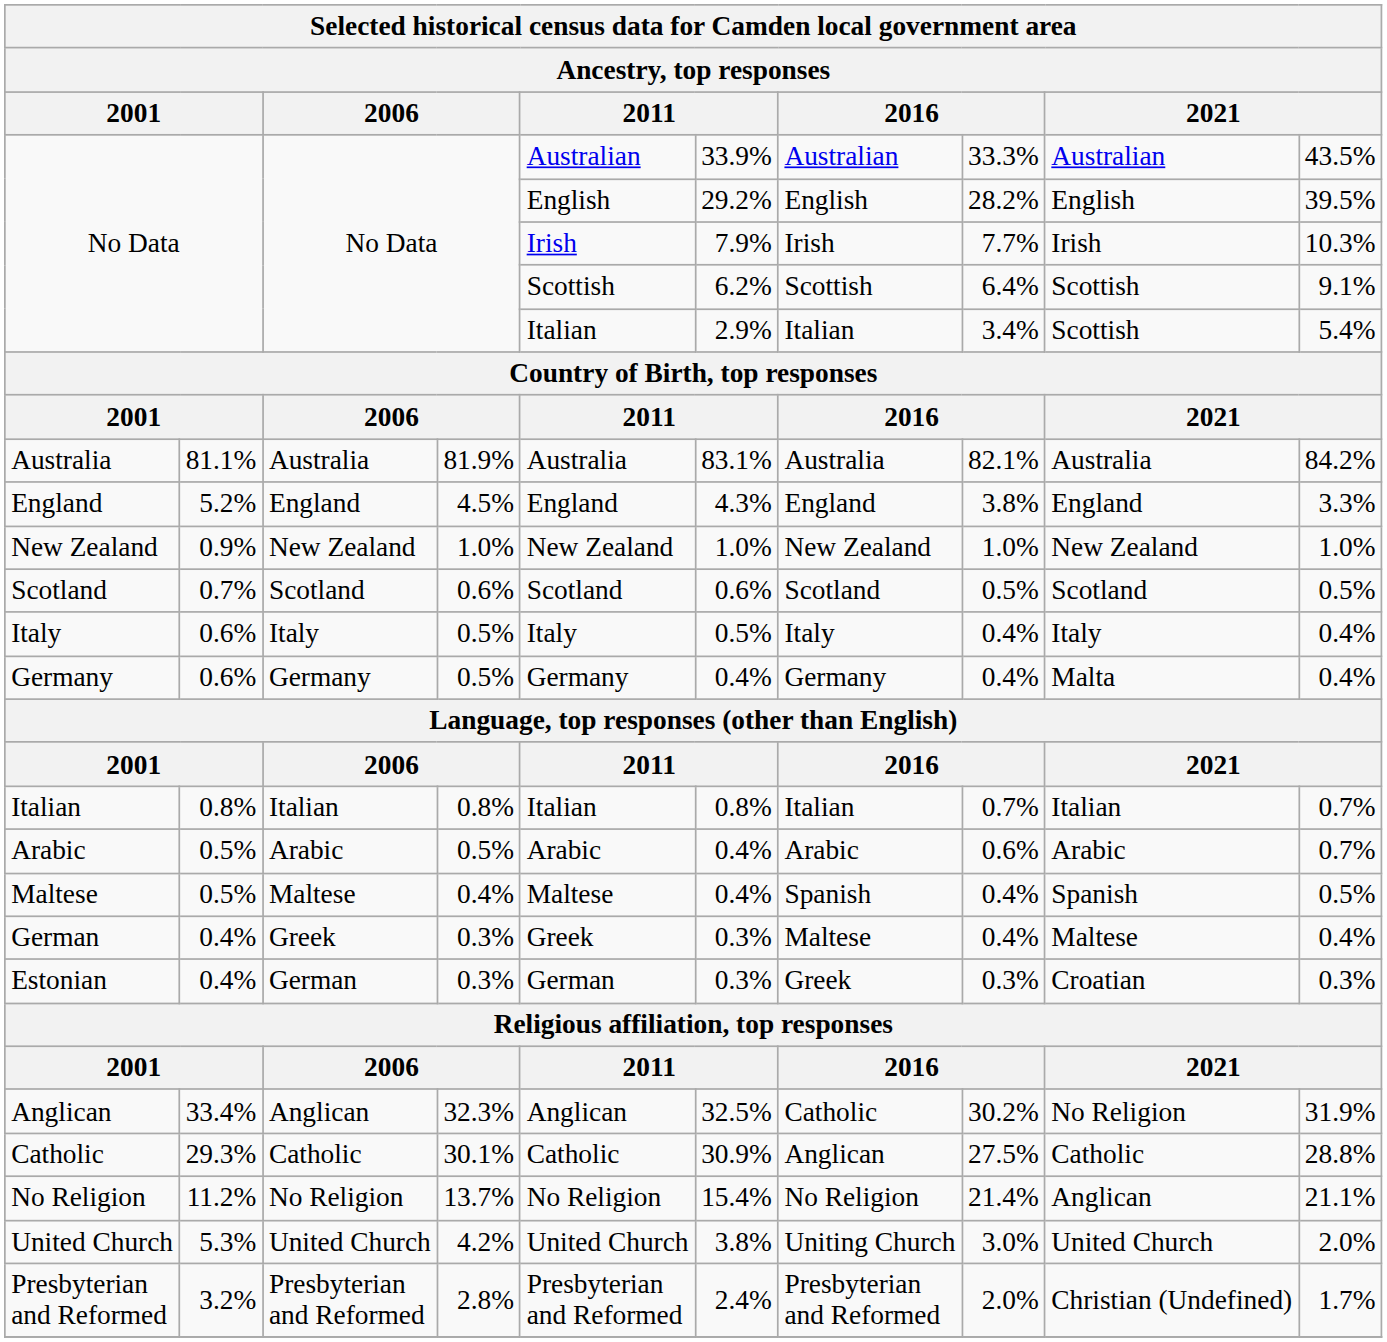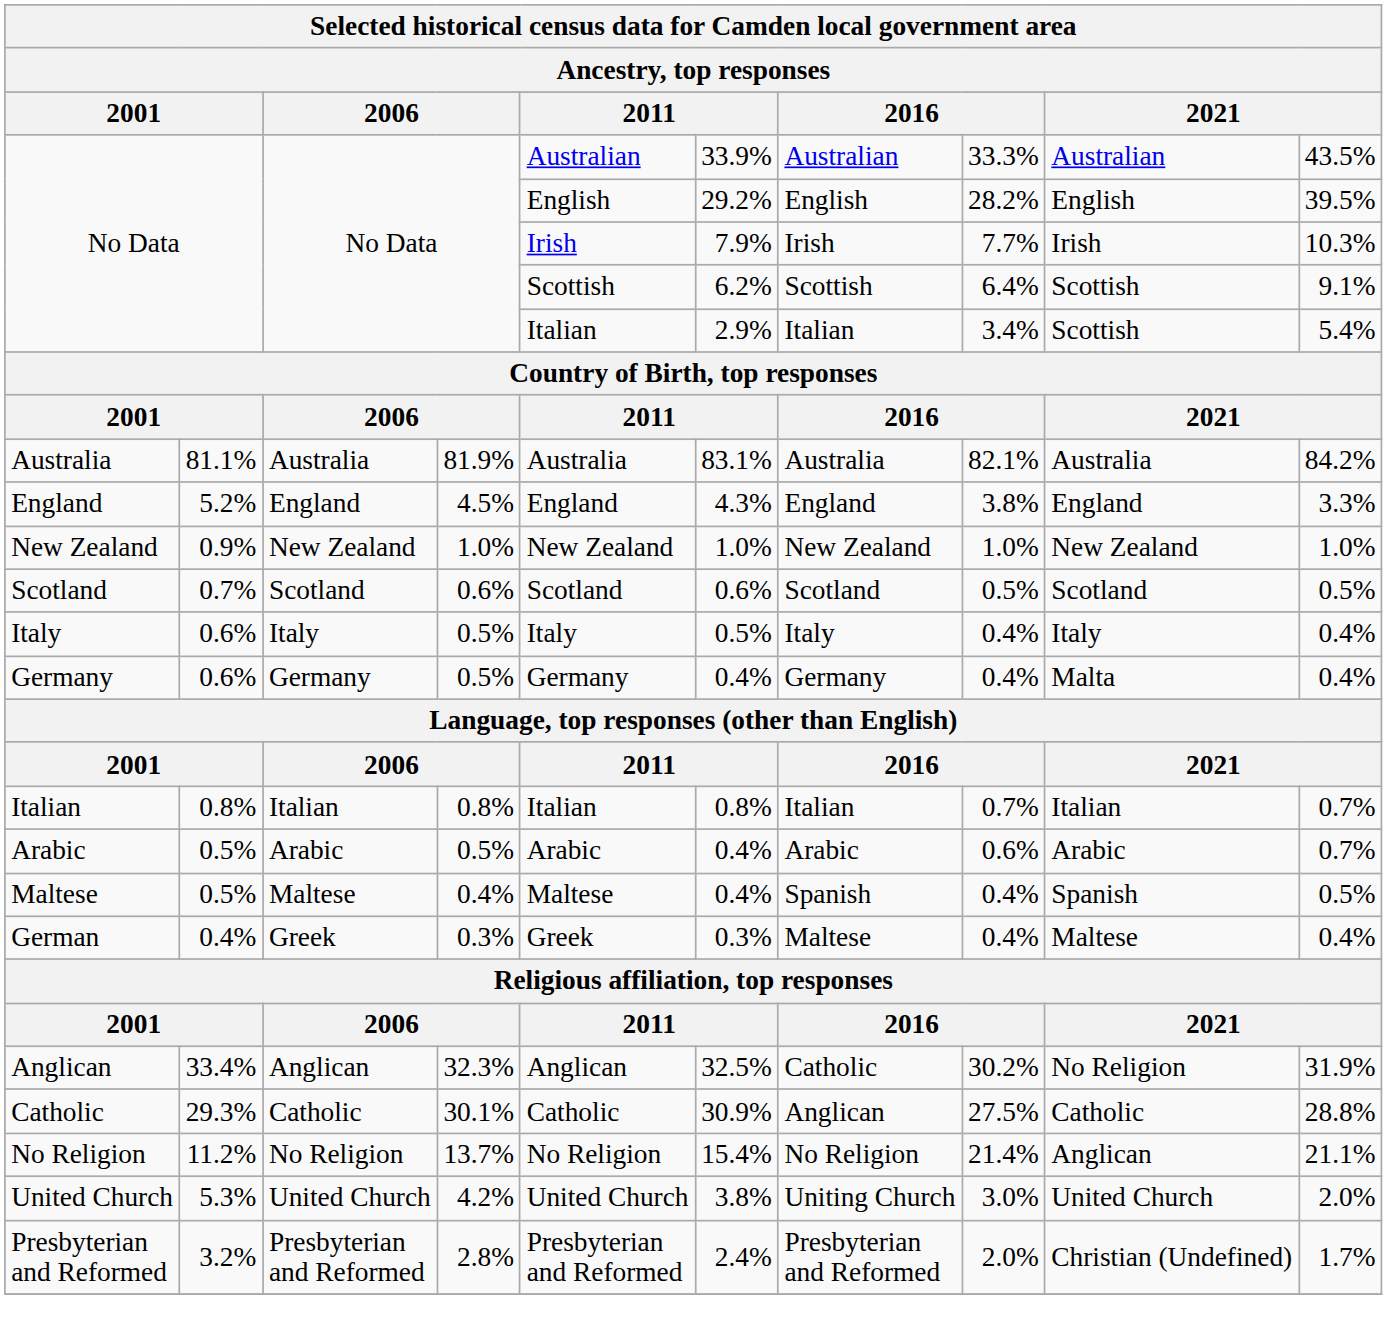 <table class="wikitable">
 <tr>
 <th colspan=10>Selected historical census data for Camden local government area</th>
 </tr>
 <tr>
 <th colspan=10>Ancestry, top responses</th>
 </tr>
 <tr>
 <th colspan=2>2001</th>
 <th colspan=2>2006</th>
 <th colspan=2>2011</th>
 <th colspan=2>2016</th>
 <th colspan=2>2021</th>
 </tr>
 <tr>
 <td rowspan=5 colspan= 2 align="center">No Data</td>
 <td rowspan=5 colspan= 2 align="center">No Data</td>
 <td><a href='#'>Australian</a></td>
 <td align="right">33.9%</td>
 <td><a href='#'>Australian</a></td>
 <td align="right"> 33.3%</td>
 <td><a href='#'>Australian</a></td>
 <td align="right">43.5%</td>
 </tr>
 <tr>
 <td>English</td>
 <td align="right">29.2%</td>
 <td>English</td>
 <td align="right"> 28.2%</td>
 <td>English</td>
 <td align="right">39.5%</td>
 </tr>
 <tr>
 <td><a href='#'>Irish</a></td>
 <td align="right">7.9%</td>
 <td>Irish</td>
 <td align="right"> 7.7%</td>
 <td>Irish</td>
 <td align="right">10.3%</td>
 </tr>
 <tr>
 <td>Scottish</td>
 <td align="right">6.2%</td>
 <td>Scottish</td>
 <td align="right"> 6.4%</td>
 <td>Scottish</td>
 <td align="right">9.1%</td>
 </tr>
 <tr>
 <td>Italian</td>
 <td align="right">2.9%</td>
 <td>Italian</td>
 <td align="right"> 3.4%</td>
 <td>Scottish</td>
 <td align="right">5.4%</td>
 </tr>
 <tr>
 <th colspan=10>Country of Birth, top responses</th>
 </tr>
 <tr>
 <th colspan=2>2001</th>
 <th colspan=2>2006</th>
 <th colspan=2>2011</th>
 <th colspan=2>2016</th>
 <th colspan=2>2021</th>
 </tr>
 <tr>
 <td>Australia</td>
 <td align="right">81.1%</td>
 <td>Australia</td>
 <td align="right"> 81.9%</td>
 <td>Australia</td>
 <td align="right"> 83.1%</td>
 <td>Australia</td>
 <td align="right"> 82.1%</td>
 <td>Australia</td>
 <td align="right"> 84.2%</td>
 </tr>
 <tr>
 <td>England</td>
 <td align="right">5.2%</td>
 <td>England</td>
 <td align="right"> 4.5%</td>
 <td>England</td>
 <td align="right"> 4.3%</td>
 <td>England</td>
 <td align="right"> 3.8%</td>
 <td>England</td>
 <td align="right"> 3.3%</td>
 </tr>
 <tr>
 <td>New Zealand</td>
 <td align="right">0.9%</td>
 <td>New Zealand</td>
 <td align="right"> 1.0%</td>
 <td>New Zealand</td>
 <td align="right"> 1.0%</td>
 <td>New Zealand</td>
 <td align="right"> 1.0%</td>
 <td>New Zealand</td>
 <td align="right"> 1.0%</td>
 </tr>
 <tr>
 <td>Scotland</td>
 <td align="right">0.7%</td>
 <td>Scotland</td>
 <td align="right"> 0.6%</td>
 <td>Scotland</td>
 <td align="right"> 0.6%</td>
 <td>Scotland</td>
 <td align="right"> 0.5%</td>
 <td>Scotland</td>
 <td align="right"> 0.5%</td>
 </tr>
 <tr>
 <td>Italy</td>
 <td align="right">0.6%</td>
 <td>Italy</td>
 <td align="right"> 0.5%</td>
 <td>Italy</td>
 <td align="right"> 0.5%</td>
 <td>Italy</td>
 <td align="right"> 0.4%</td>
 <td>Italy</td>
 <td align="right"> 0.4%</td>
 </tr>
 <tr>
 <td>Germany</td>
 <td align="right">0.6%</td>
 <td>Germany</td>
 <td align="right"> 0.5%</td>
 <td>Germany</td>
 <td align="right"> 0.4%</td>
 <td>Germany</td>
 <td align="right"> 0.4%</td>
 <td>Malta</td>
 <td align="right"> 0.4%</td>
 </tr>
 <tr>
 <th colspan=10>Language, top responses (other than English)</th>
 </tr>
 <tr>
 <th colspan=2>2001</th>
 <th colspan=2>2006</th>
 <th colspan=2>2011</th>
 <th colspan=2>2016</th>
 <th colspan=2>2021</th>
 </tr>
 <tr>
 <td>Italian</td>
 <td align="right">0.8%</td>
 <td>Italian</td>
 <td align="right"> 0.8%</td>
 <td>Italian</td>
 <td align="right"> 0.8%</td>
 <td>Italian</td>
 <td align="right"> 0.7%</td>
 <td>Italian</td>
 <td align="right"> 0.7%</td>
 </tr>
 <tr>
 <td>Arabic</td>
 <td align="right">0.5%</td>
 <td>Arabic</td>
 <td align="right"> 0.5%</td>
 <td>Arabic</td>
 <td align="right"> 0.4%</td>
 <td>Arabic</td>
 <td align="right"> 0.6%</td>
 <td>Arabic</td>
 <td align="right"> 0.7%</td>
 </tr>
 <tr>
 <td>Maltese</td>
 <td align="right">0.5%</td>
 <td>Maltese</td>
 <td align="right"> 0.4%</td>
 <td>Maltese</td>
 <td align="right"> 0.4%</td>
 <td>Spanish</td>
 <td align="right"> 0.4%</td>
 <td>Spanish</td>
 <td align="right"> 0.5%</td>
 </tr>
 <tr>
 <td>German</td>
 <td align="right">0.4%</td>
 <td>Greek</td>
 <td align="right"> 0.3%</td>
 <td>Greek</td>
 <td align="right"> 0.3%</td>
 <td>Maltese</td>
 <td align="right"> 0.4%</td>
 <td>Maltese</td>
 <td align="right"> 0.4%</td>
 </tr>
 <tr>
-<td>Estonian</td>
-<td align="right">0.4%</td>
-<td>German</td>
-<td align="right"> 0.3%</td>
-<td>German</td>
-<td align="right"> 0.3%</td>
-<td>Greek</td>
-<td align="right"> 0.3%</td>
-<td>Croatian</td>
-<td align="right"> 0.3%</td>
-</tr>
-<tr>
 <th colspan=10>Religious affiliation, top responses</th>
 </tr>
 <tr>
 <th colspan=2>2001</th>
 <th colspan=2>2006</th>
 <th colspan=2>2011</th>
 <th colspan=2>2016</th>
 <th colspan=2>2021</th>
 </tr>
 <tr>
 <td>Anglican</td>
 <td align="right">33.4%</td>
 <td>Anglican</td>
 <td align="right"> 32.3%</td>
 <td>Anglican</td>
 <td align="right"> 32.5%</td>
 <td>Catholic</td>
 <td align="right"> 30.2%</td>
 <td>No Religion</td>
 <td align="right"> 31.9%</td>
 </tr>
 <tr>
 <td>Catholic</td>
 <td align="right">29.3%</td>
 <td>Catholic</td>
 <td align="right"> 30.1%</td>
 <td>Catholic</td>
 <td align="right"> 30.9%</td>
 <td>Anglican</td>
 <td align="right"> 27.5%</td>
 <td>Catholic</td>
 <td align="right"> 28.8%</td>
 </tr>
 <tr>
 <td>No Religion</td>
 <td align="right">11.2%</td>
 <td>No Religion</td>
 <td align="right"> 13.7%</td>
 <td>No Religion</td>
 <td align="right"> 15.4%</td>
 <td>No Religion</td>
 <td align="right"> 21.4%</td>
 <td>Anglican</td>
 <td align="right"> 21.1%</td>
 </tr>
 <tr>
 <td>United Church</td>
 <td align="right">5.3%</td>
 <td>United Church</td>
 <td align="right"> 4.2%</td>
 <td>United Church</td>
 <td align="right"> 3.8%</td>
 <td>Uniting Church</td>
 <td align="right"> 3.0%</td>
 <td>United Church</td>
 <td align="right"> 2.0%</td>
 </tr>
 <tr>
 <td>Presbyterian <br>and Reformed <br></td>
 <td align="right">3.2%</td>
 <td>Presbyterian <br>and Reformed <br></td>
 <td align="right"> 2.8%</td>
 <td>Presbyterian <br>and Reformed <br></td>
 <td align="right"> 2.4%</td>
 <td>Presbyterian <br>and Reformed <br></td>
 <td align="right"> 2.0%</td>
 <td>Christian (Undefined)</td>
 <td align="right"> 1.7%</td>
 </tr>
 <tr>
 </tr>
 </table>
